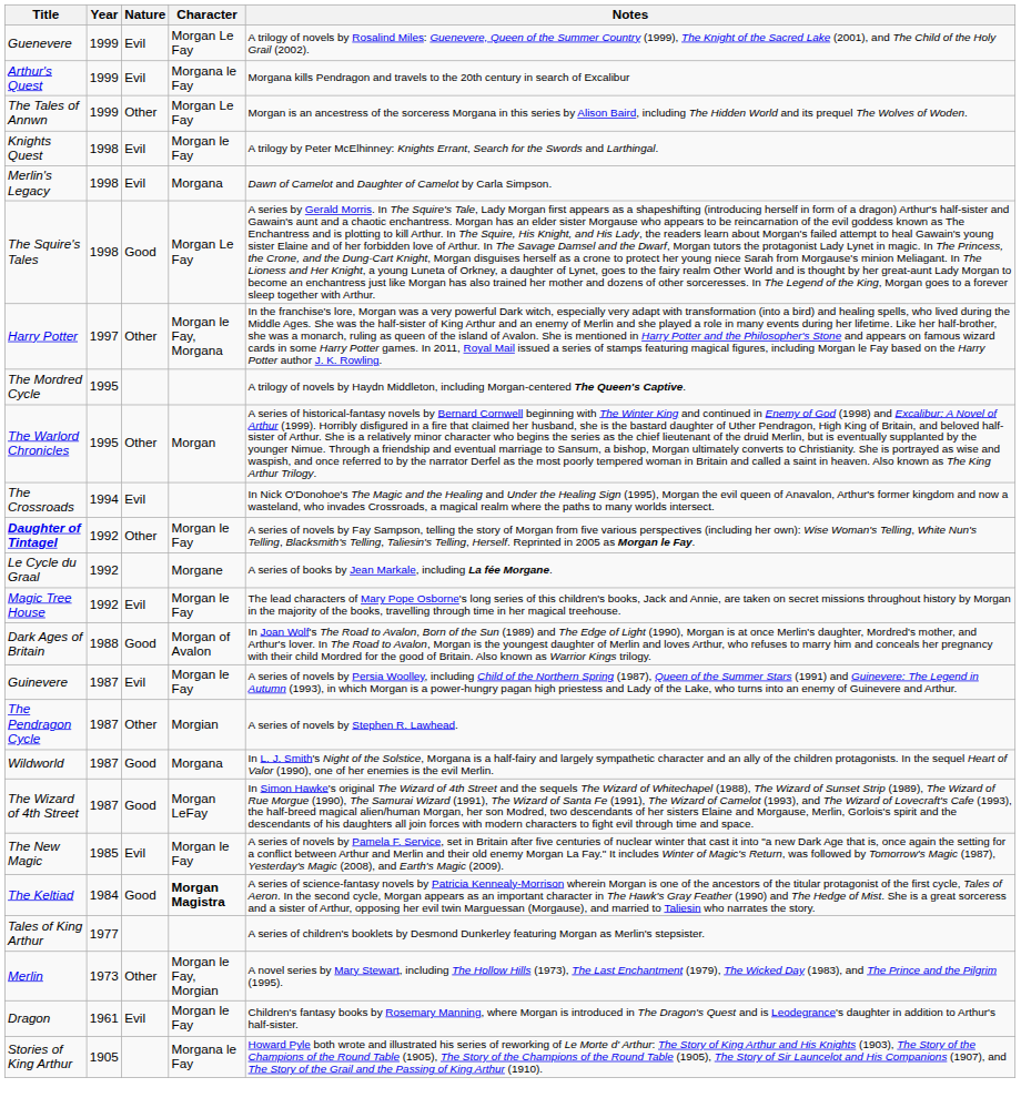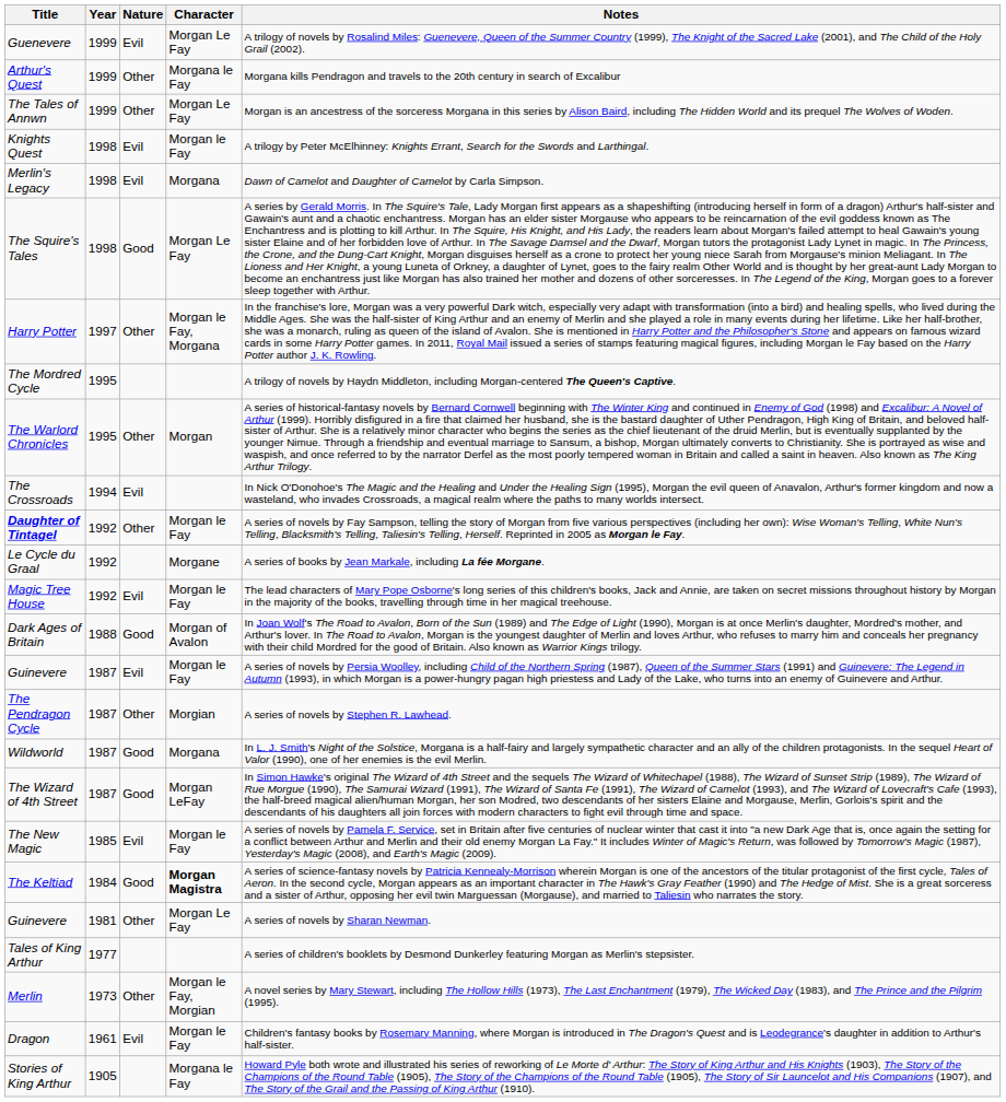 <table class="wikitable sortable">
 <tr>
 <th>Title</th>
 <th>Year</th>
 <th>Nature</th>
 <th>Character</th>
 <th>Notes</th>
 </tr>
 <tr>
 <td><em>Guenevere</em></td>
 <td>1999</td>
 <td>Evil</td>
 <td>Morgan Le Fay</td>
 <td style="font-size: 85%;">A trilogy of novels by <a href='#'>Rosalind Miles</a>: <em><a href='#'>Guenevere, Queen of the Summer Country</a></em> (1999), <em><a href='#'>The Knight of the Sacred Lake</a></em> (2001), and <em>The Child of the Holy Grail</em> (2002).</td>
 </tr>
 <tr>
 <td><em><a href='#'>Arthur's Quest</a></em></td>
 <td>1999</td>
-<td>Evil</td>
+<td>Other</td>
 <td>Morgana le Fay</td>
 <td style="font-size: 85%;">Morgana kills Pendragon and travels to the 20th century in search of Excalibur</td>
 </tr>
 <tr>
 <td><em>The Tales of Annwn</em></td>
 <td>1999</td>
 <td>Other</td>
 <td>Morgan Le Fay</td>
 <td style="font-size: 85%;">Morgan is an ancestress of the sorceress Morgana in this series by <a href='#'>Alison Baird</a>, including <em>The Hidden World</em> and its prequel <em>The Wolves of Woden</em>.</td>
 </tr>
 <tr>
 <td><em>Knights Quest</em></td>
 <td>1998</td>
 <td>Evil</td>
 <td>Morgan le Fay</td>
 <td style="font-size: 85%;">A trilogy by Peter McElhinney: <em>Knights Errant</em>, <em>Search for the Swords</em> and <em>Larthingal</em>.</td>
 </tr>
 <tr>
 <td><em>Merlin's Legacy</em></td>
 <td>1998</td>
 <td>Evil</td>
 <td>Morgana</td>
 <td style="font-size: 85%;"><em>Dawn of Camelot</em> and <em>Daughter of Camelot</em> by Carla Simpson.</td>
 </tr>
 <tr>
 <td><em>The Squire's Tales</em></td>
 <td>1998</td>
 <td>Good</td>
 <td>Morgan Le Fay</td>
 <td style="font-size: 85%;">A series by <a href='#'>Gerald Morris</a>. In <em>The Squire's Tale</em>, Lady Morgan first appears as a shapeshifting (introducing herself in form of a dragon) Arthur's half-sister and Gawain's aunt and a chaotic enchantress. Morgan has an elder sister Morgause who appears to be reincarnation of the evil goddess known as The Enchantress and is plotting to kill Arthur. In <em>The Squire, His Knight, and His Lady</em>, the readers learn about Morgan's failed attempt to heal Gawain's young sister Elaine and of her forbidden love of Arthur. In <em>The Savage Damsel and the Dwarf</em>, Morgan tutors the protagonist Lady Lynet in magic. In <em>The Princess, the Crone, and the Dung-Cart Knight</em>, Morgan disguises herself as a crone to protect her young niece Sarah from Morgause's minion Meliagant. In <em>The Lioness and Her Knight</em>, a young Luneta of Orkney, a daughter of Lynet, goes to the fairy realm Other World and is thought by her great-aunt Lady Morgan to become an enchantress just like Morgan has also trained her mother and dozens of other sorceresses. In <em>The Legend of the King</em>, Morgan goes to a forever sleep together with Arthur.</td>
 </tr>
 <tr>
 <td><em><a href='#'>Harry Potter</a></em></td>
 <td>1997</td>
 <td>Other</td>
 <td>Morgan le Fay, Morgana</td>
 <td style="font-size: 85%;">In the franchise's lore, Morgan was a very powerful Dark witch, especially very adapt with transformation (into a bird) and healing spells, who lived during the Middle Ages. She was the half-sister of King Arthur and an enemy of Merlin and she played a role in many events during her lifetime. Like her half-brother, she was a monarch, ruling as queen of the island of Avalon. She is mentioned in <em><a href='#'>Harry Potter and the Philosopher's Stone</a></em> and appears on famous wizard cards in some <em>Harry Potter</em> games. In 2011, <a href='#'>Royal Mail</a> issued a series of stamps featuring magical figures, including Morgan le Fay based on the <em>Harry Potter</em> author <a href='#'>J. K. Rowling</a>.</td>
 </tr>
 <tr>
 <td><em>The Mordred Cycle</em></td>
 <td>1995</td>
 <td></td>
 <td></td>
 <td style="font-size: 85%;">A trilogy of novels by Haydn Middleton, including Morgan-centered <strong><em>The Queen's Captive</em></strong>.</td>
 </tr>
 <tr>
 <td><em><a href='#'>The Warlord Chronicles</a></em></td>
 <td>1995</td>
 <td>Other</td>
 <td>Morgan</td>
 <td style="font-size: 85%;">A series of historical-fantasy novels by <a href='#'>Bernard Cornwell</a> beginning with <em><a href='#'>The Winter King</a></em> and continued in <em><a href='#'>Enemy of God</a></em> (1998) and <em><a href='#'>Excalibur: A Novel of Arthur</a></em> (1999). Horribly disfigured in a fire that claimed her husband, she is the bastard daughter of Uther Pendragon, High King of Britain, and beloved half-sister of Arthur. She is a relatively minor character who begins the series as the chief lieutenant of the druid Merlin, but is eventually supplanted by the younger Nimue. Through a friendship and eventual marriage to Sansum, a bishop, Morgan ultimately converts to Christianity. She is portrayed as wise and waspish, and once referred to by the narrator Derfel as the most poorly tempered woman in Britain and called a saint in heaven. Also known as <em>The King Arthur Trilogy</em>.</td>
 </tr>
 <tr>
 <td><em>The Crossroads</em></td>
 <td>1994</td>
 <td>Evil</td>
 <td></td>
 <td style="font-size: 85%;">In Nick O'Donohoe's <em>The Magic and the Healing</em> and <em>Under the Healing Sign</em> (1995), Morgan the evil queen of Anavalon, Arthur's former kingdom and now a wasteland, who invades Crossroads, a magical realm where the paths to many worlds intersect.</td>
 </tr>
 <tr>
 <td><strong><em><a href='#'>Daughter of Tintagel</a></em></strong></td>
 <td>1992</td>
 <td>Other</td>
 <td>Morgan le Fay</td>
 <td style="font-size: 85%;">A series of novels by Fay Sampson, telling the story of Morgan from five various perspectives (including her own): <em>Wise Woman's Telling</em>, <em>White Nun's Telling</em>, <em>Blacksmith's Telling</em>, <em>Taliesin's Telling</em>, <em>Herself</em>. Reprinted in 2005 as <strong><em>Morgan le Fay</em></strong>.</td>
 </tr>
 <tr>
 <td><em>Le Cycle du Graal</em></td>
 <td>1992</td>
 <td></td>
 <td>Morgane</td>
 <td style="font-size: 85%;">A series of books by <a href='#'>Jean Markale</a>, including <strong><em>La fée Morgane</em></strong>.</td>
 </tr>
 <tr>
 <td><em><a href='#'>Magic Tree House</a></em></td>
 <td>1992</td>
 <td>Evil</td>
 <td>Morgan le Fay</td>
 <td style="font-size: 85%;">The lead characters of <a href='#'>Mary Pope Osborne</a>'s long series of this children's books, Jack and Annie, are taken on secret missions throughout history by Morgan in the majority of the books, travelling through time in her magical treehouse.</td>
 </tr>
 <tr>
 <td><em>Dark Ages of Britain</em></td>
 <td>1988</td>
 <td>Good</td>
 <td>Morgan of Avalon</td>
 <td style="font-size: 85%;">In <a href='#'>Joan Wolf</a>'s <em>The Road to Avalon</em>, <em>Born of the Sun</em> (1989) and <em>The Edge of Light</em> (1990), Morgan is at once Merlin's daughter, Mordred's mother, and Arthur's lover. In <em>The Road to Avalon</em>, Morgan is the youngest daughter of Merlin and loves Arthur, who refuses to marry him and conceals her pregnancy with their child Mordred for the good of Britain. Also known as <em>Warrior Kings</em> trilogy.</td>
 </tr>
 <tr>
 <td><em>Guinevere</em></td>
 <td>1987</td>
 <td>Evil</td>
 <td>Morgan le Fay</td>
 <td style="font-size: 85%;">A series of novels by <a href='#'>Persia Woolley</a>, including <em><a href='#'>Child of the Northern Spring</a></em> (1987), <em><a href='#'>Queen of the Summer Stars</a></em> (1991) and <em><a href='#'>Guinevere: The Legend in Autumn</a></em> (1993), in which Morgan is a power-hungry pagan high priestess and Lady of the Lake, who turns into an enemy of Guinevere and Arthur.</td>
 </tr>
 <tr>
 <td><em><a href='#'>The Pendragon Cycle</a></em></td>
 <td>1987</td>
 <td>Other</td>
 <td>Morgian</td>
 <td style="font-size: 85%;">A series of novels by <a href='#'>Stephen R. Lawhead</a>.</td>
 </tr>
 <tr>
 <td><em>Wildworld</em></td>
 <td>1987</td>
 <td>Good</td>
 <td>Morgana</td>
 <td style="font-size: 85%;">In <a href='#'>L. J. Smith</a>'s <em>Night of the Solstice</em>, Morgana is a half-fairy and largely sympathetic character and an ally of the children protagonists. In the sequel <em>Heart of Valor</em> (1990), one of her enemies is the evil Merlin.</td>
 </tr>
 <tr>
 <td><em>The Wizard of 4th Street</em></td>
 <td>1987</td>
 <td>Good</td>
 <td>Morgan LeFay</td>
 <td style="font-size: 85%;">In <a href='#'>Simon Hawke</a>'s original <em>The Wizard of 4th Street</em> and the sequels <em>The Wizard of Whitechapel</em> (1988), <em>The Wizard of Sunset Strip</em> (1989), <em>The Wizard of Rue Morgue</em> (1990), <em>The Samurai Wizard</em> (1991), <em>The Wizard of Santa Fe</em> (1991), <em>The Wizard of Camelot</em> (1993), and <em>The Wizard of Lovecraft's Cafe</em> (1993), the half-breed magical alien/human Morgan, her son Modred, two descendants of her sisters Elaine and Morgause, Merlin, Gorlois's spirit and the descendants of his daughters all join forces with modern characters to fight evil through time and space.</td>
 </tr>
 <tr>
 <td><em>The New Magic</em></td>
 <td>1985</td>
 <td>Evil</td>
 <td>Morgan le Fay</td>
 <td style="font-size: 85%;">A series of novels by <a href='#'>Pamela F. Service</a>, set in Britain after five centuries of nuclear winter that cast it into "a new Dark Age that is, once again the setting for a conflict between Arthur and Merlin and their old enemy Morgan La Fay." It includes <em>Winter of Magic's Return</em>, was followed by <em>Tomorrow's Magic</em> (1987), <em>Yesterday's Magic</em> (2008), and <em>Earth's Magic</em> (2009).</td>
 </tr>
 <tr>
 <td><em><a href='#'>The Keltiad</a></em></td>
 <td>1984</td>
 <td>Good</td>
 <td><strong>Morgan Magistra</strong></td>
 <td style="font-size: 85%;">A series of science-fantasy novels by <a href='#'>Patricia Kennealy-Morrison</a> wherein Morgan is one of the ancestors of the titular protagonist of the first cycle, <em>Tales of Aeron</em>. In the second cycle, Morgan appears as an important character in <em>The Hawk's Gray Feather</em> (1990) and <em>The Hedge of Mist</em>. She is a great sorceress and a sister of Arthur, opposing her evil twin Marguessan (Morgause), and married to <a href='#'>Taliesin</a> who narrates the story.</td>
 </tr>
 <tr>
+<td><em>Guinevere</em></td>
+<td>1981</td>
+<td>Other</td>
+<td>Morgan Le Fay</td>
+<td style="font-size: 85%;">A series of novels by <a href='#'>Sharan Newman</a>.</td>
+</tr>
+<tr>
 <td><em>Tales of King Arthur</em></td>
 <td>1977</td>
 <td></td>
 <td></td>
 <td style="font-size: 85%;">A series of children's booklets by Desmond Dunkerley featuring Morgan as Merlin's stepsister.</td>
 </tr>
 <tr>
 <td><em><a href='#'>Merlin</a></em></td>
 <td>1973</td>
 <td>Other</td>
 <td>Morgan le Fay, Morgian</td>
 <td style="font-size: 85%;">A novel series by <a href='#'>Mary Stewart</a>, including <em><a href='#'>The Hollow Hills</a></em> (1973), <em><a href='#'>The Last Enchantment</a></em> (1979), <em><a href='#'>The Wicked Day</a></em> (1983), and <em><a href='#'>The Prince and the Pilgrim</a></em> (1995).</td>
 </tr>
 <tr>
 <td><em>Dragon</em></td>
 <td>1961</td>
 <td>Evil</td>
 <td>Morgan le Fay</td>
 <td style="font-size: 85%;">Children's fantasy books by <a href='#'>Rosemary Manning</a>, where Morgan is introduced in <em>The Dragon's Quest</em> and is <a href='#'>Leodegrance</a>'s daughter in addition to Arthur's half-sister.</td>
 </tr>
 <tr>
 <td><em>Stories of King Arthur</em></td>
 <td>1905</td>
 <td></td>
 <td>Morgana le Fay</td>
 <td style="font-size: 85%;"><a href='#'>Howard Pyle</a> both wrote and illustrated his series of reworking of <em>Le Morte d' Arthur</em>: <em><a href='#'>The Story of King Arthur and His Knights</a></em> (1903), <em><a href='#'>The Story of the Champions of the Round Table</a></em> (1905), <em><a href='#'>The Story of the Champions of the Round Table</a></em> (1905), <em><a href='#'>The Story of Sir Launcelot and His Companions</a></em> (1907), and <em><a href='#'>The Story of the Grail and the Passing of King Arthur</a></em> (1910).</td>
 </tr>
 </table>
